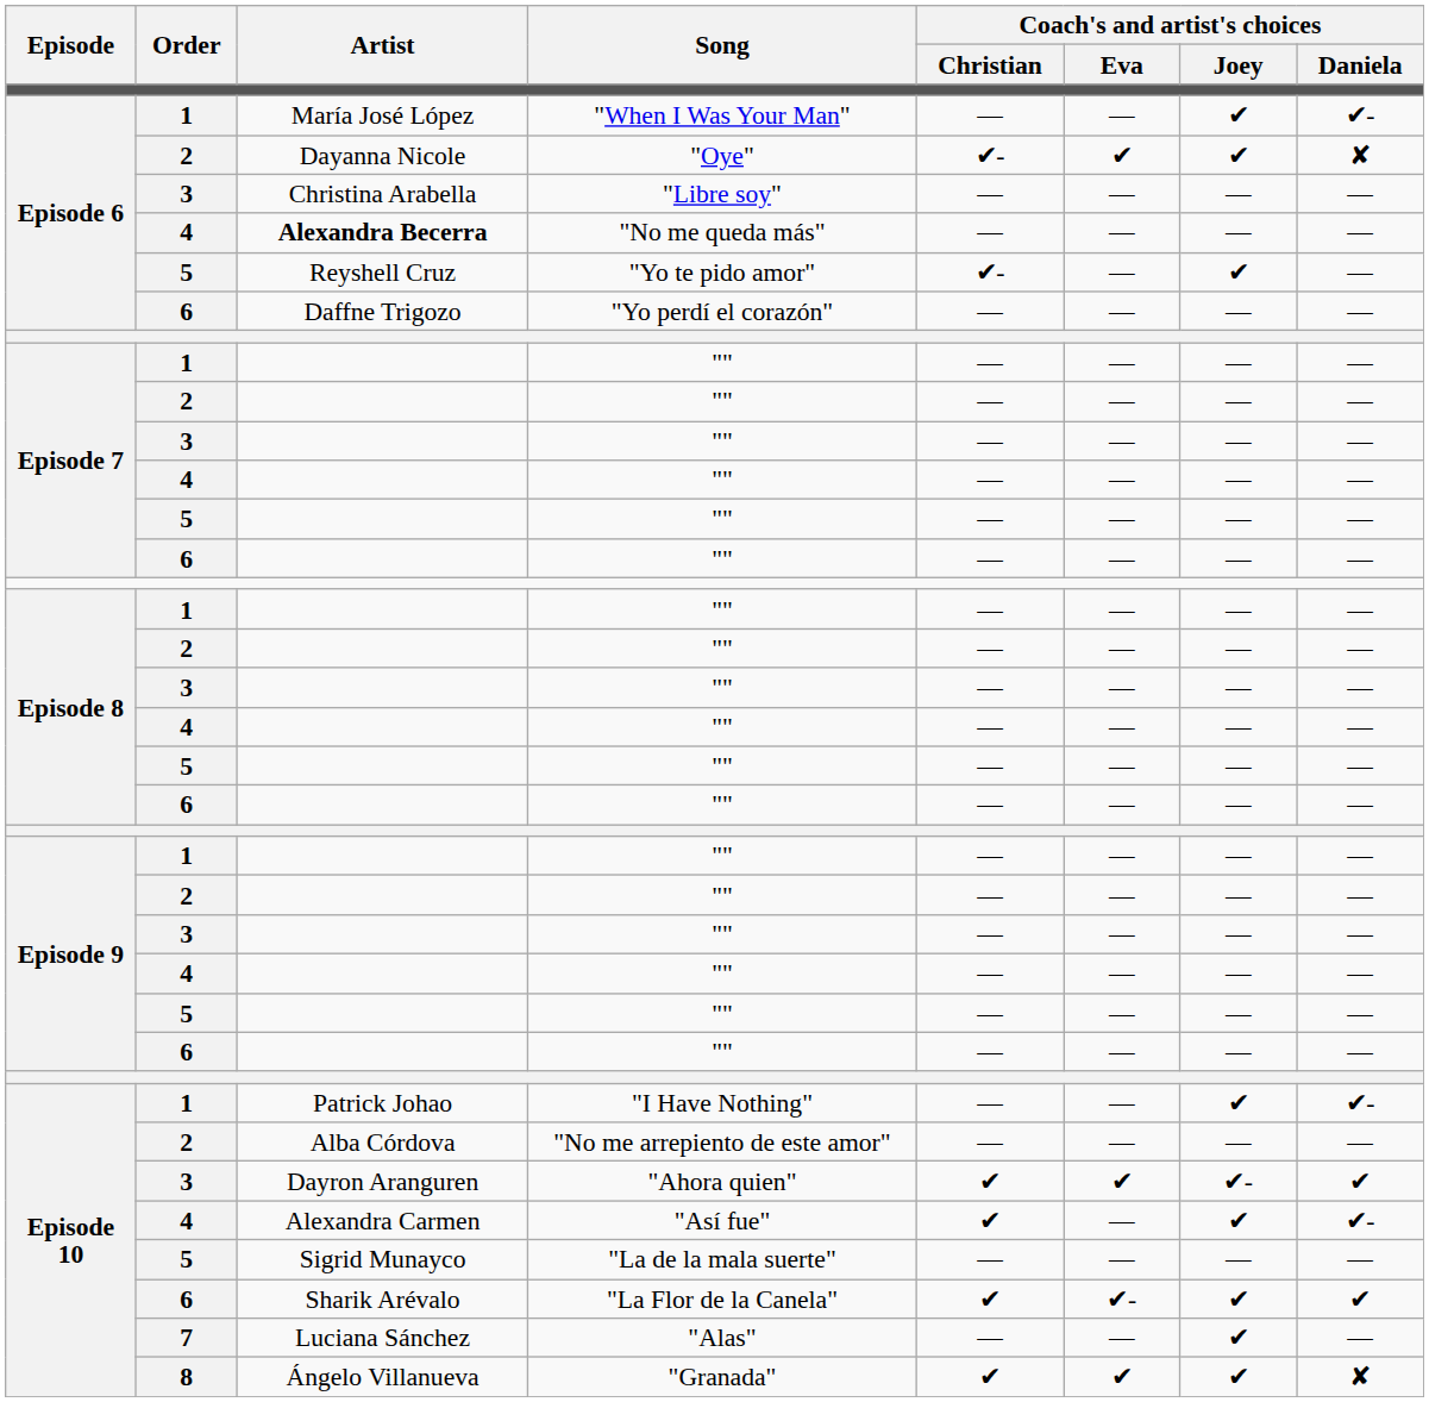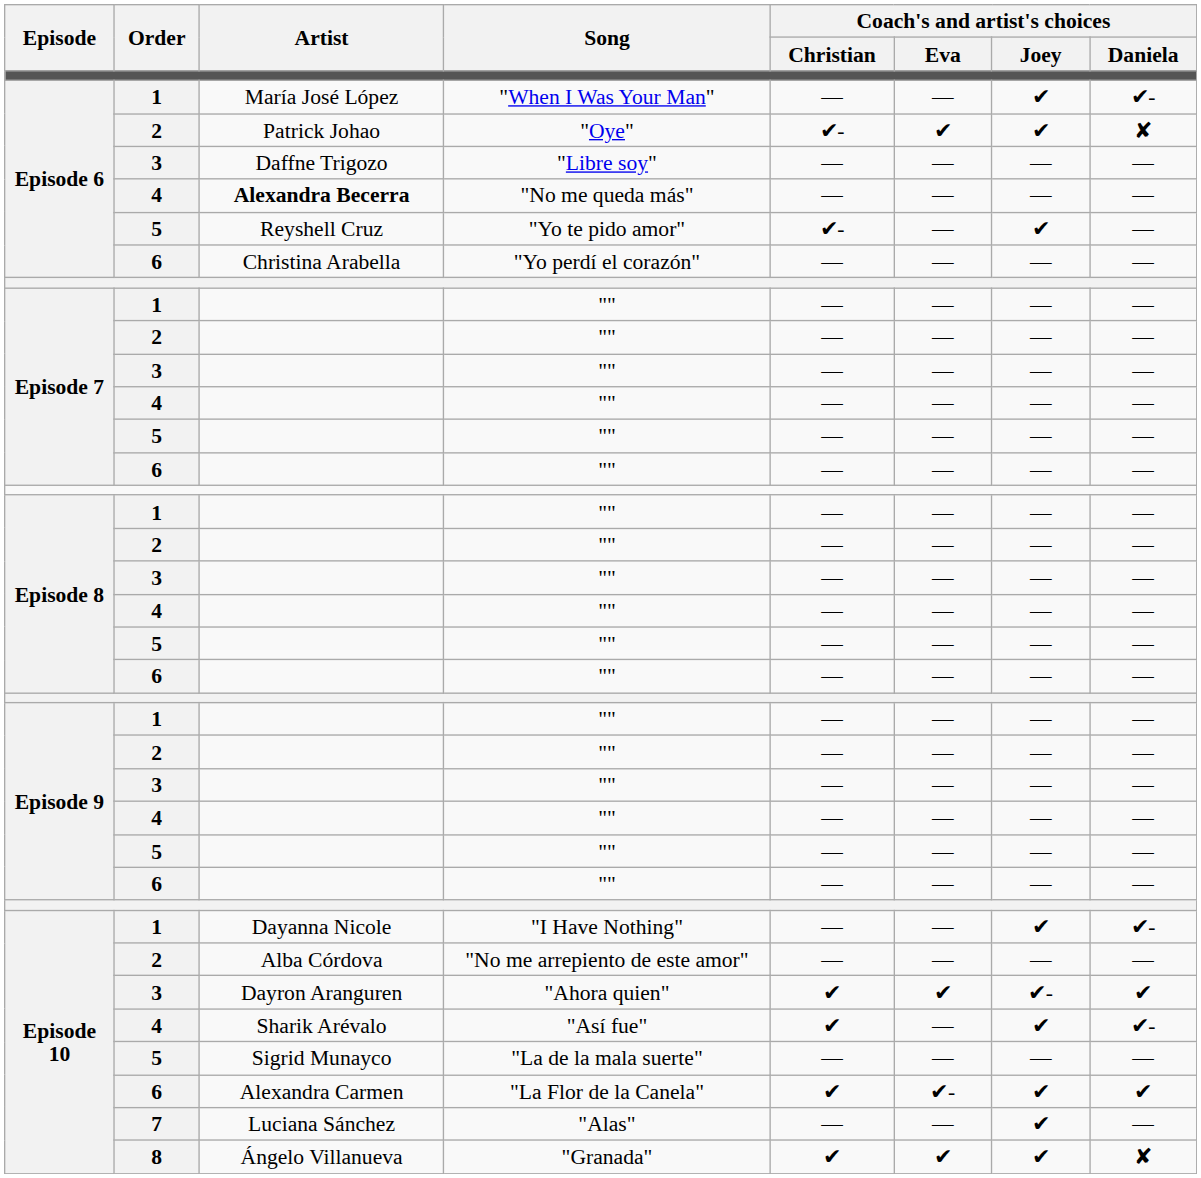 <table class="wikitable" style="text-align:center; line-height:17px; width:100%">
 <tr>
 <th rowspan="2" width="06%" scope="col">Episode</th>
 <th rowspan="2" width="04%" scope="col">Order</th>
 <th rowspan="2" width="15%" scope="col">Artist</th>
 <th rowspan="2" width="20%" scope="col">Song</th>
 <th colspan="4" width="24%" scope="col">Coach's and artist's choices</th>
 </tr>
 <tr>
 <th style="width:06%">Christian</th>
 <th style="width:06%">Eva</th>
 <th style="width:06%">Joey</th>
 <th style="width:06%">Daniela</th>
 </tr>
 <tr>
 <td colspan="8" bgcolor="#555555"></td>
 </tr>
 <tr>
 <th rowspan="6">Episode 6<br></th>
 <th>1</th>
 <td>María José López</td>
 <td>"<a href='#'>When I Was Your Man</a>"</td>
 <td>—</td>
 <td>—</td>
 <td>✔</td>
 <td>✔-</td>
 </tr>
 <tr>
 <th>2</th>
-<td>Dayanna Nicole</td>
+<td>Patrick Johao</td>
 <td>"<a href='#'>Oye</a>"</td>
 <td>✔-</td>
 <td>✔</td>
 <td>✔</td>
 <td>✘</td>
 </tr>
 <tr>
 <th>3</th>
-<td>Christina Arabella</td>
+<td>Daffne Trigozo</td>
 <td>"<a href='#'>Libre soy</a>"</td>
 <td>—</td>
 <td>—</td>
 <td>—</td>
 <td>—</td>
 </tr>
 <tr>
 <th>4</th>
 <td><strong>Alexandra Becerra</strong></td>
 <td>"No me queda más"</td>
 <td>—</td>
 <td>—</td>
 <td>—</td>
 <td>—</td>
 </tr>
 <tr>
 <th>5</th>
 <td>Reyshell Cruz</td>
 <td>"Yo te pido amor"</td>
 <td>✔-</td>
 <td>—</td>
 <td>✔</td>
 <td>—</td>
 </tr>
 <tr>
 <th>6</th>
-<td>Daffne Trigozo</td>
+<td>Christina Arabella</td>
 <td>"Yo perdí el corazón"</td>
 <td>—</td>
 <td>—</td>
 <td>—</td>
 <td>—</td>
 </tr>
 <tr>
 <th colspan="8"></th>
 </tr>
 <tr>
 <th rowspan="6">Episode 7<br></th>
 <th>1</th>
 <td></td>
 <td>""</td>
 <td>—</td>
 <td>—</td>
 <td>—</td>
 <td>—</td>
 </tr>
 <tr>
 <th>2</th>
 <td></td>
 <td>""</td>
 <td>—</td>
 <td>—</td>
 <td>—</td>
 <td>—</td>
 </tr>
 <tr>
 <th>3</th>
 <td></td>
 <td>""</td>
 <td>—</td>
 <td>—</td>
 <td>—</td>
 <td>—</td>
 </tr>
 <tr>
 <th>4</th>
 <td></td>
 <td>""</td>
 <td>—</td>
 <td>—</td>
 <td>—</td>
 <td>—</td>
 </tr>
 <tr>
 <th>5</th>
 <td></td>
 <td>""</td>
 <td>—</td>
 <td>—</td>
 <td>—</td>
 <td>—</td>
 </tr>
 <tr>
 <th>6</th>
 <td></td>
 <td>""</td>
 <td>—</td>
 <td>—</td>
 <td>—</td>
 <td>—</td>
 </tr>
 <tr>
 <td colspan="8"></td>
 </tr>
 <tr>
 <th rowspan="6">Episode 8<br></th>
 <th>1</th>
 <td></td>
 <td>""</td>
 <td>—</td>
 <td>—</td>
 <td>—</td>
 <td>—</td>
 </tr>
 <tr>
 <th>2</th>
 <td></td>
 <td>""</td>
 <td>—</td>
 <td>—</td>
 <td>—</td>
 <td>—</td>
 </tr>
 <tr>
 <th>3</th>
 <td></td>
 <td>""</td>
 <td>—</td>
 <td>—</td>
 <td>—</td>
 <td>—</td>
 </tr>
 <tr>
 <th>4</th>
 <td></td>
 <td>""</td>
 <td>—</td>
 <td>—</td>
 <td>—</td>
 <td>—</td>
 </tr>
 <tr>
 <th>5</th>
 <td></td>
 <td>""</td>
 <td>—</td>
 <td>—</td>
 <td>—</td>
 <td>—</td>
 </tr>
 <tr>
 <th>6</th>
 <td></td>
 <td>""</td>
 <td>—</td>
 <td>—</td>
 <td>—</td>
 <td>—</td>
 </tr>
 <tr>
 <th colspan="8"></th>
 </tr>
 <tr>
 <th rowspan="6">Episode 9<br></th>
 <th>1</th>
 <td></td>
 <td>""</td>
 <td>—</td>
 <td>—</td>
 <td>—</td>
 <td>—</td>
 </tr>
 <tr>
 <th>2</th>
 <td></td>
 <td>""</td>
 <td>—</td>
 <td>—</td>
 <td>—</td>
 <td>—</td>
 </tr>
 <tr>
 <th>3</th>
 <td></td>
 <td>""</td>
 <td>—</td>
 <td>—</td>
 <td>—</td>
 <td>—</td>
 </tr>
 <tr>
 <th>4</th>
 <td></td>
 <td>""</td>
 <td>—</td>
 <td>—</td>
 <td>—</td>
 <td>—</td>
 </tr>
 <tr>
 <th>5</th>
 <td></td>
 <td>""</td>
 <td>—</td>
 <td>—</td>
 <td>—</td>
 <td>—</td>
 </tr>
 <tr>
 <th>6</th>
 <td></td>
 <td>""</td>
 <td>—</td>
 <td>—</td>
 <td>—</td>
 <td>—</td>
 </tr>
 <tr>
 <th colspan="8"></th>
 </tr>
 <tr>
 <th rowspan="8">Episode 10<br></th>
 <th>1</th>
-<td>Patrick Johao</td>
+<td>Dayanna Nicole</td>
 <td>"I Have Nothing"</td>
 <td>—</td>
 <td>—</td>
 <td>✔</td>
 <td>✔-</td>
 </tr>
 <tr>
 <th>2</th>
 <td>Alba Córdova</td>
 <td>"No me arrepiento de este amor"</td>
 <td>—</td>
 <td>—</td>
 <td>—</td>
 <td>—</td>
 </tr>
 <tr>
 <th>3</th>
 <td>Dayron Aranguren</td>
 <td>"Ahora quien"</td>
 <td>✔</td>
 <td>✔</td>
 <td>✔-</td>
 <td>✔</td>
 </tr>
 <tr>
 <th>4</th>
-<td>Alexandra Carmen</td>
+<td>Sharik Arévalo</td>
 <td>"Así fue"</td>
 <td>✔</td>
 <td>—</td>
 <td>✔</td>
 <td>✔-</td>
 </tr>
 <tr>
 <th>5</th>
 <td>Sigrid Munayco</td>
 <td>"La de la mala suerte"</td>
 <td>—</td>
 <td>—</td>
 <td>—</td>
 <td>—</td>
 </tr>
 <tr>
 <th>6</th>
-<td>Sharik Arévalo</td>
+<td>Alexandra Carmen</td>
 <td>"La Flor de la Canela"</td>
 <td>✔</td>
 <td>✔-</td>
 <td>✔</td>
 <td>✔</td>
 </tr>
 <tr>
 <th>7</th>
 <td>Luciana Sánchez</td>
 <td>"Alas"</td>
 <td>—</td>
 <td>—</td>
 <td>✔</td>
 <td>—</td>
 </tr>
 <tr>
 <th>8</th>
 <td>Ángelo Villanueva</td>
 <td>"Granada"</td>
 <td>✔</td>
 <td>✔</td>
 <td>✔</td>
 <td>✘</td>
 </tr>
 </table>
